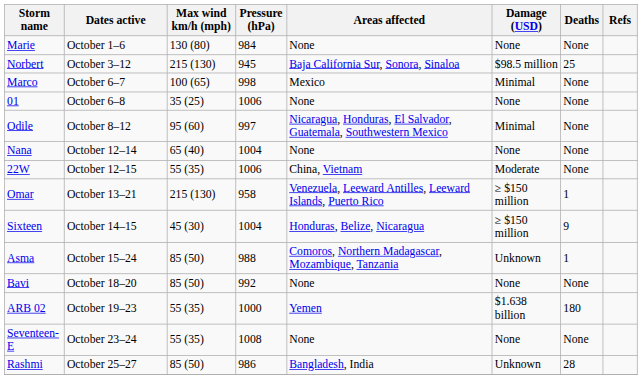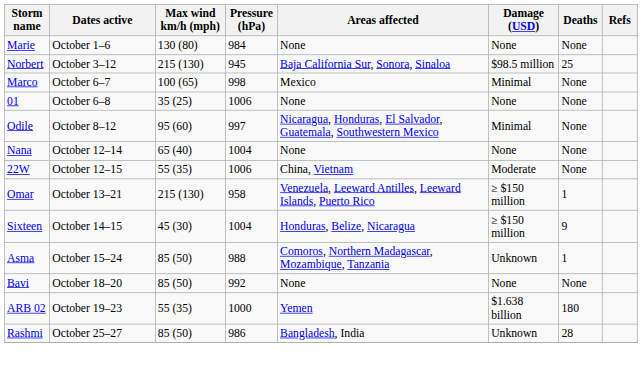 <table class="wikitable sortable">
 <tr>
 <th width="5%">Storm name</th>
 <th width="15%">Dates active</th>
 <th width="10%">Max wind<br>km/h (mph)</th>
 <th width="5%">Pressure<br>(hPa)</th>
 <th width="30%">Areas affected</th>
 <th width="10%">Damage<br>(<a href='#'>USD</a>)</th>
 <th width="5%">Deaths</th>
 <th width="5%">Refs</th>
 </tr>
 <tr>
 <td><a href='#'>Marie</a></td>
 <td>October 1–6</td>
 <td>130 (80)</td>
 <td>984</td>
 <td>None</td>
 <td>None</td>
 <td>None</td>
 <td></td>
 </tr>
 <tr>
 <td><a href='#'>Norbert</a></td>
 <td>October 3–12</td>
 <td>215 (130)</td>
 <td>945</td>
 <td><a href='#'>Baja California Sur</a>, <a href='#'>Sonora</a>, <a href='#'>Sinaloa</a></td>
 <td>$98.5 million</td>
 <td>25</td>
 <td></td>
 </tr>
 <tr>
 <td><a href='#'>Marco</a></td>
 <td>October 6–7</td>
 <td>100 (65)</td>
 <td>998</td>
 <td>Mexico</td>
 <td>Minimal</td>
 <td>None</td>
 <td></td>
 </tr>
 <tr>
 <td><a href='#'>01</a></td>
 <td>October 6–8</td>
 <td>35 (25)</td>
 <td>1006</td>
 <td>None</td>
 <td>None</td>
 <td>None</td>
 <td></td>
 </tr>
 <tr>
 <td><a href='#'>Odile</a></td>
 <td>October 8–12</td>
 <td>95 (60)</td>
 <td>997</td>
 <td><a href='#'>Nicaragua</a>, <a href='#'>Honduras</a>, <a href='#'>El Salvador</a>, <a href='#'>Guatemala</a>, <a href='#'>Southwestern Mexico</a></td>
 <td>Minimal</td>
 <td>None</td>
 <td></td>
 </tr>
 <tr>
 <td><a href='#'>Nana</a></td>
 <td>October 12–14</td>
 <td>65 (40)</td>
 <td>1004</td>
 <td>None</td>
 <td>None</td>
 <td>None</td>
 <td></td>
 </tr>
 <tr>
 <td><a href='#'>22W</a></td>
 <td>October 12–15</td>
 <td>55 (35)</td>
 <td>1006</td>
 <td>China, <a href='#'>Vietnam</a></td>
 <td>Moderate</td>
 <td>None</td>
 <td></td>
 </tr>
 <tr>
 <td><a href='#'>Omar</a></td>
 <td>October 13–21</td>
 <td>215 (130)</td>
 <td>958</td>
 <td><a href='#'>Venezuela</a>, <a href='#'>Leeward Antilles</a>, <a href='#'>Leeward Islands</a>, <a href='#'>Puerto Rico</a></td>
 <td>≥ $150 million</td>
 <td>1</td>
 <td></td>
 </tr>
 <tr>
 <td><a href='#'>Sixteen</a></td>
 <td>October 14–15</td>
 <td>45 (30)</td>
 <td>1004</td>
 <td><a href='#'>Honduras</a>, <a href='#'>Belize</a>, <a href='#'>Nicaragua</a></td>
 <td>≥ $150 million</td>
 <td>9</td>
 <td></td>
 </tr>
 <tr>
 <td><a href='#'>Asma</a></td>
 <td>October 15–24</td>
 <td>85 (50)</td>
 <td>988</td>
 <td><a href='#'>Comoros</a>, <a href='#'>Northern Madagascar</a>, <a href='#'>Mozambique</a>, <a href='#'>Tanzania</a></td>
 <td>Unknown</td>
 <td>1</td>
 <td></td>
 </tr>
 <tr>
 <td><a href='#'>Bavi</a></td>
 <td>October 18–20</td>
 <td>85 (50)</td>
 <td>992</td>
 <td>None</td>
 <td>None</td>
 <td>None</td>
 <td></td>
 </tr>
 <tr>
 <td><a href='#'>ARB 02</a></td>
 <td>October 19–23</td>
 <td>55 (35)</td>
 <td>1000</td>
 <td><a href='#'>Yemen</a></td>
 <td>$1.638 billion</td>
 <td>180</td>
 <td></td>
 </tr>
 <tr>
-<td><a href='#'>Seventeen-E</a></td>
-<td>October 23–24</td>
-<td>55 (35)</td>
-<td>1008</td>
-<td>None</td>
-<td>None</td>
-<td>None</td>
-<td></td>
-</tr>
-<tr>
 <td><a href='#'>Rashmi</a></td>
 <td>October 25–27</td>
 <td>85 (50)</td>
 <td>986</td>
 <td><a href='#'>Bangladesh</a>, India</td>
 <td>Unknown</td>
 <td>28</td>
 <td></td>
 </tr>
 <tr>
 </tr>
 </table>
